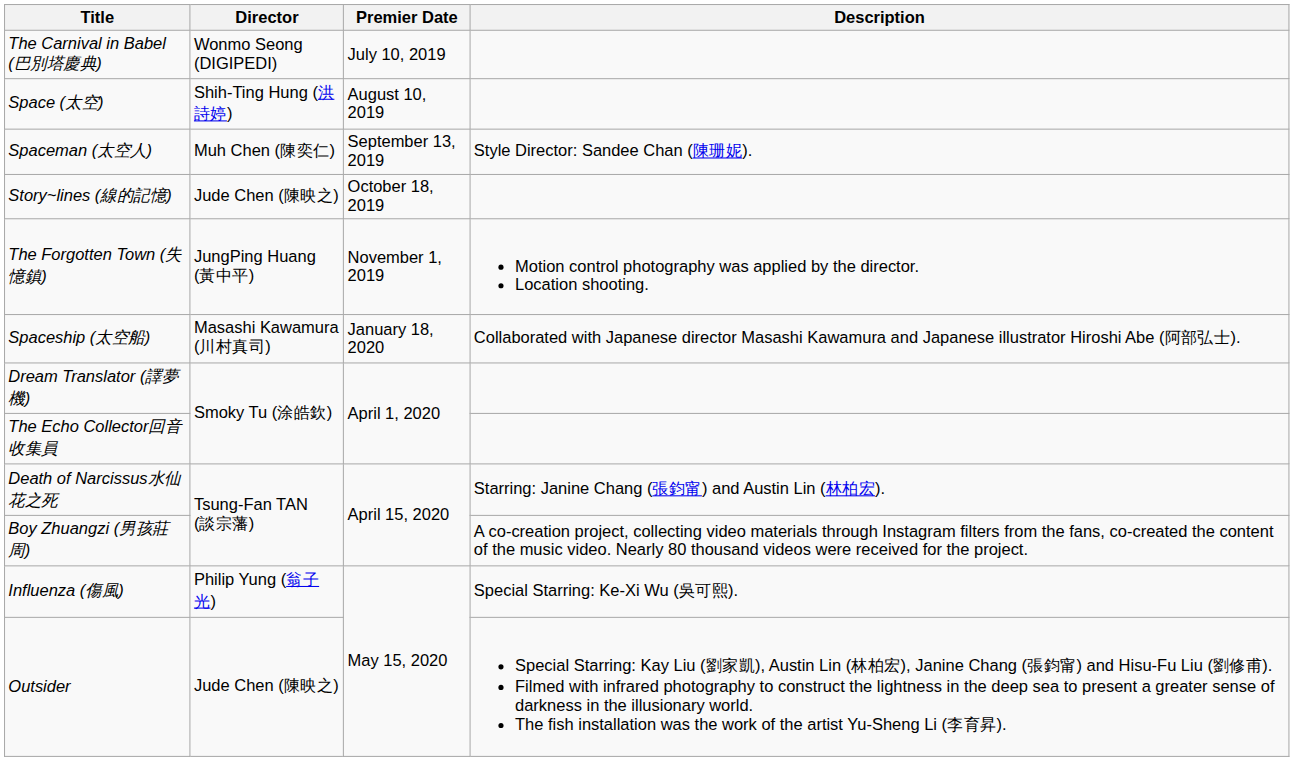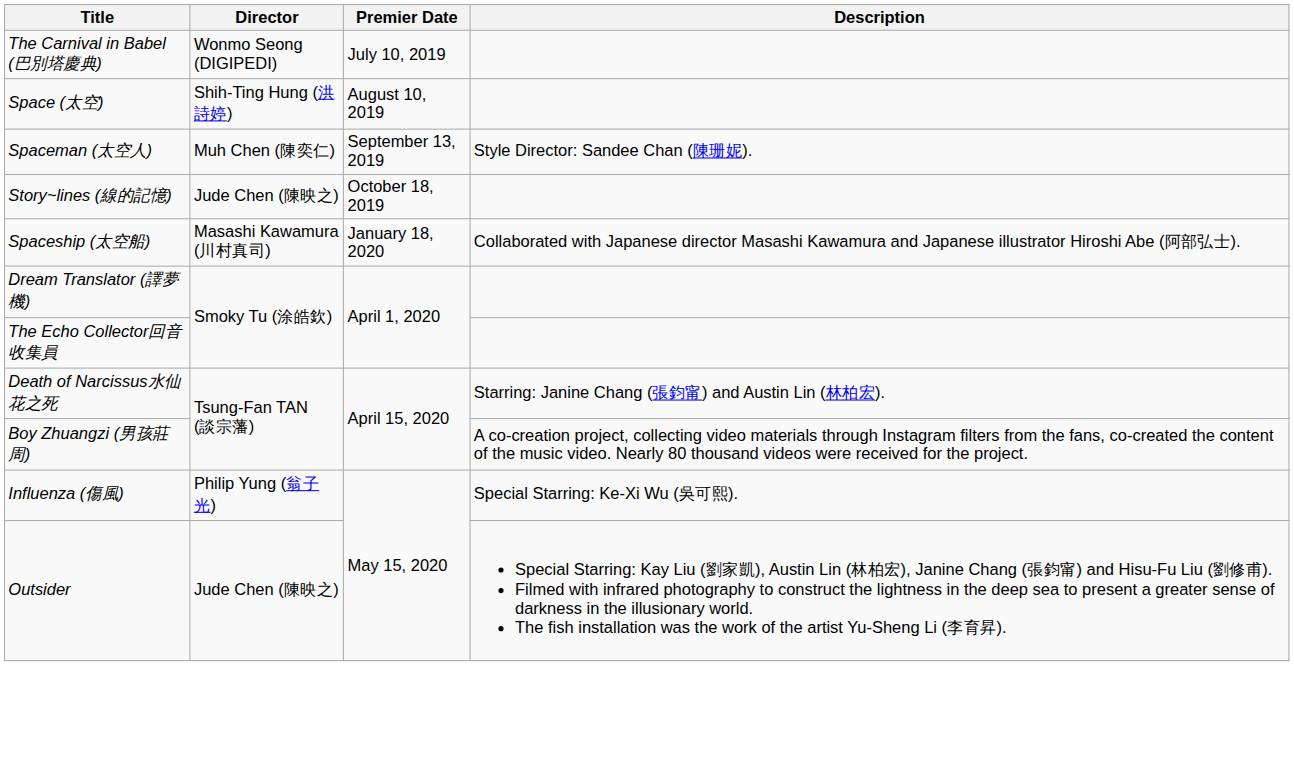 <table class="wikitable">
 <tr>
 <th>Title</th>
 <th>Director</th>
 <th>Premier Date</th>
 <th>Description</th>
 </tr>
 <tr>
 <td><em>The Carnival in Babel (巴別塔慶典)</em></td>
 <td>Wonmo Seong (DIGIPEDI)</td>
 <td>July 10, 2019</td>
 <td></td>
 </tr>
 <tr>
 <td><em>Space (太空)</em></td>
 <td>Shih-Ting Hung (<a href='#'>洪詩婷</a>)</td>
 <td>August 10, 2019</td>
 <td></td>
 </tr>
 <tr>
 <td><em>Spaceman (太空人)</em></td>
 <td>Muh Chen (陳奕仁)</td>
 <td>September 13, 2019</td>
 <td>Style Director: Sandee Chan (<a href='#'>陳珊妮</a>).</td>
 </tr>
 <tr>
 <td><em>Story~lines (線的記憶)</em></td>
 <td>Jude Chen (陳映之)</td>
 <td>October 18, 2019</td>
 <td></td>
-</tr>
-<tr>
-<td><em>The Forgotten Town (失憶鎮)</em></td>
-<td>JungPing Huang<br>(黃中平)</td>
-<td>November 1, 2019</td>
-<td><br><ul><li>Motion control photography was applied by the director.</li><li>Location shooting.</li></ul></td>
 </tr>
 <tr>
 <td><em>Spaceship (太空船)</em></td>
 <td>Masashi Kawamura<br>(川村真司)</td>
 <td>January 18, 2020</td>
 <td>Collaborated with Japanese director Masashi Kawamura and Japanese illustrator Hiroshi Abe (阿部弘士).</td>
 </tr>
 <tr>
 <td><em>Dream Translator (譯夢機)</em></td>
 <td rowspan="2">Smoky Tu (涂皓欽)</td>
 <td rowspan="2">April 1, 2020</td>
 <td></td>
 </tr>
 <tr>
 <td><em>The Echo Collector回音收集員</em></td>
 <td></td>
 </tr>
 <tr>
 <td><em>Death of Narcissus水仙花之死</em></td>
 <td rowspan="2">Tsung-Fan TAN<br>(談宗藩)</td>
 <td rowspan="2">April 15, 2020</td>
 <td>Starring: Janine Chang (<a href='#'>張鈞甯</a>) and Austin Lin (<a href='#'>林柏宏</a>).</td>
 </tr>
 <tr>
 <td><em>Boy Zhuangzi (男孩莊周)</em></td>
 <td>A co-creation project, collecting video materials through Instagram filters from the fans, co-created the content of the music video. Nearly 80 thousand videos were received for the project.</td>
 </tr>
 <tr>
 <td><em>Influenza (傷風)</em></td>
 <td>Philip Yung (<a href='#'>翁子光</a>)</td>
 <td rowspan="2">May 15, 2020</td>
 <td>Special Starring: Ke-Xi Wu (吳可熙).</td>
 </tr>
 <tr>
 <td><em>Outsider</em></td>
 <td>Jude Chen (陳映之)</td>
 <td><br><ul><li>Special Starring: Kay Liu (劉家凱), Austin Lin (林柏宏), Janine Chang (張鈞甯) and Hisu-Fu Liu (劉修甫).</li><li>Filmed with infrared photography to construct the lightness in the deep sea to present a greater sense of darkness in the illusionary world.</li><li>The fish installation was the work of the artist Yu-Sheng Li (李育昇).</li></ul></td>
 </tr>
 </table>
